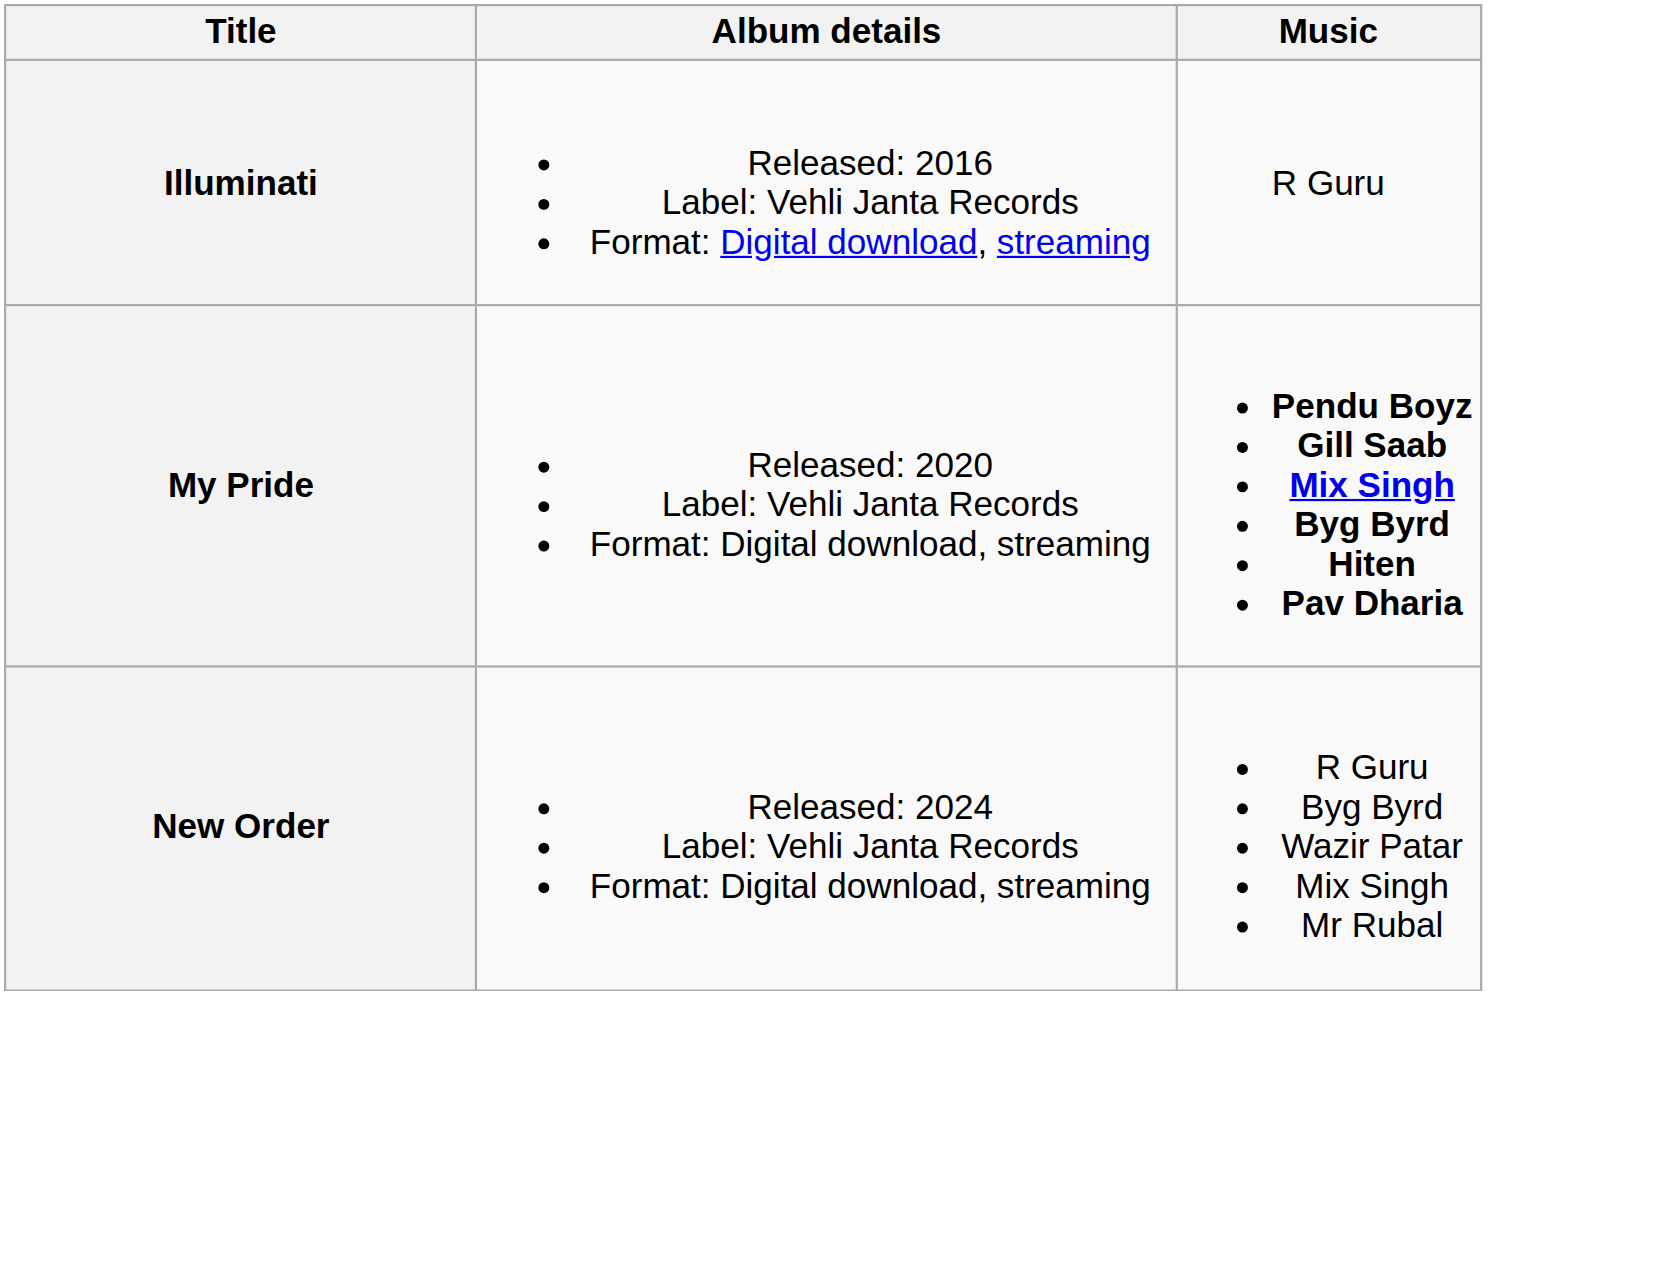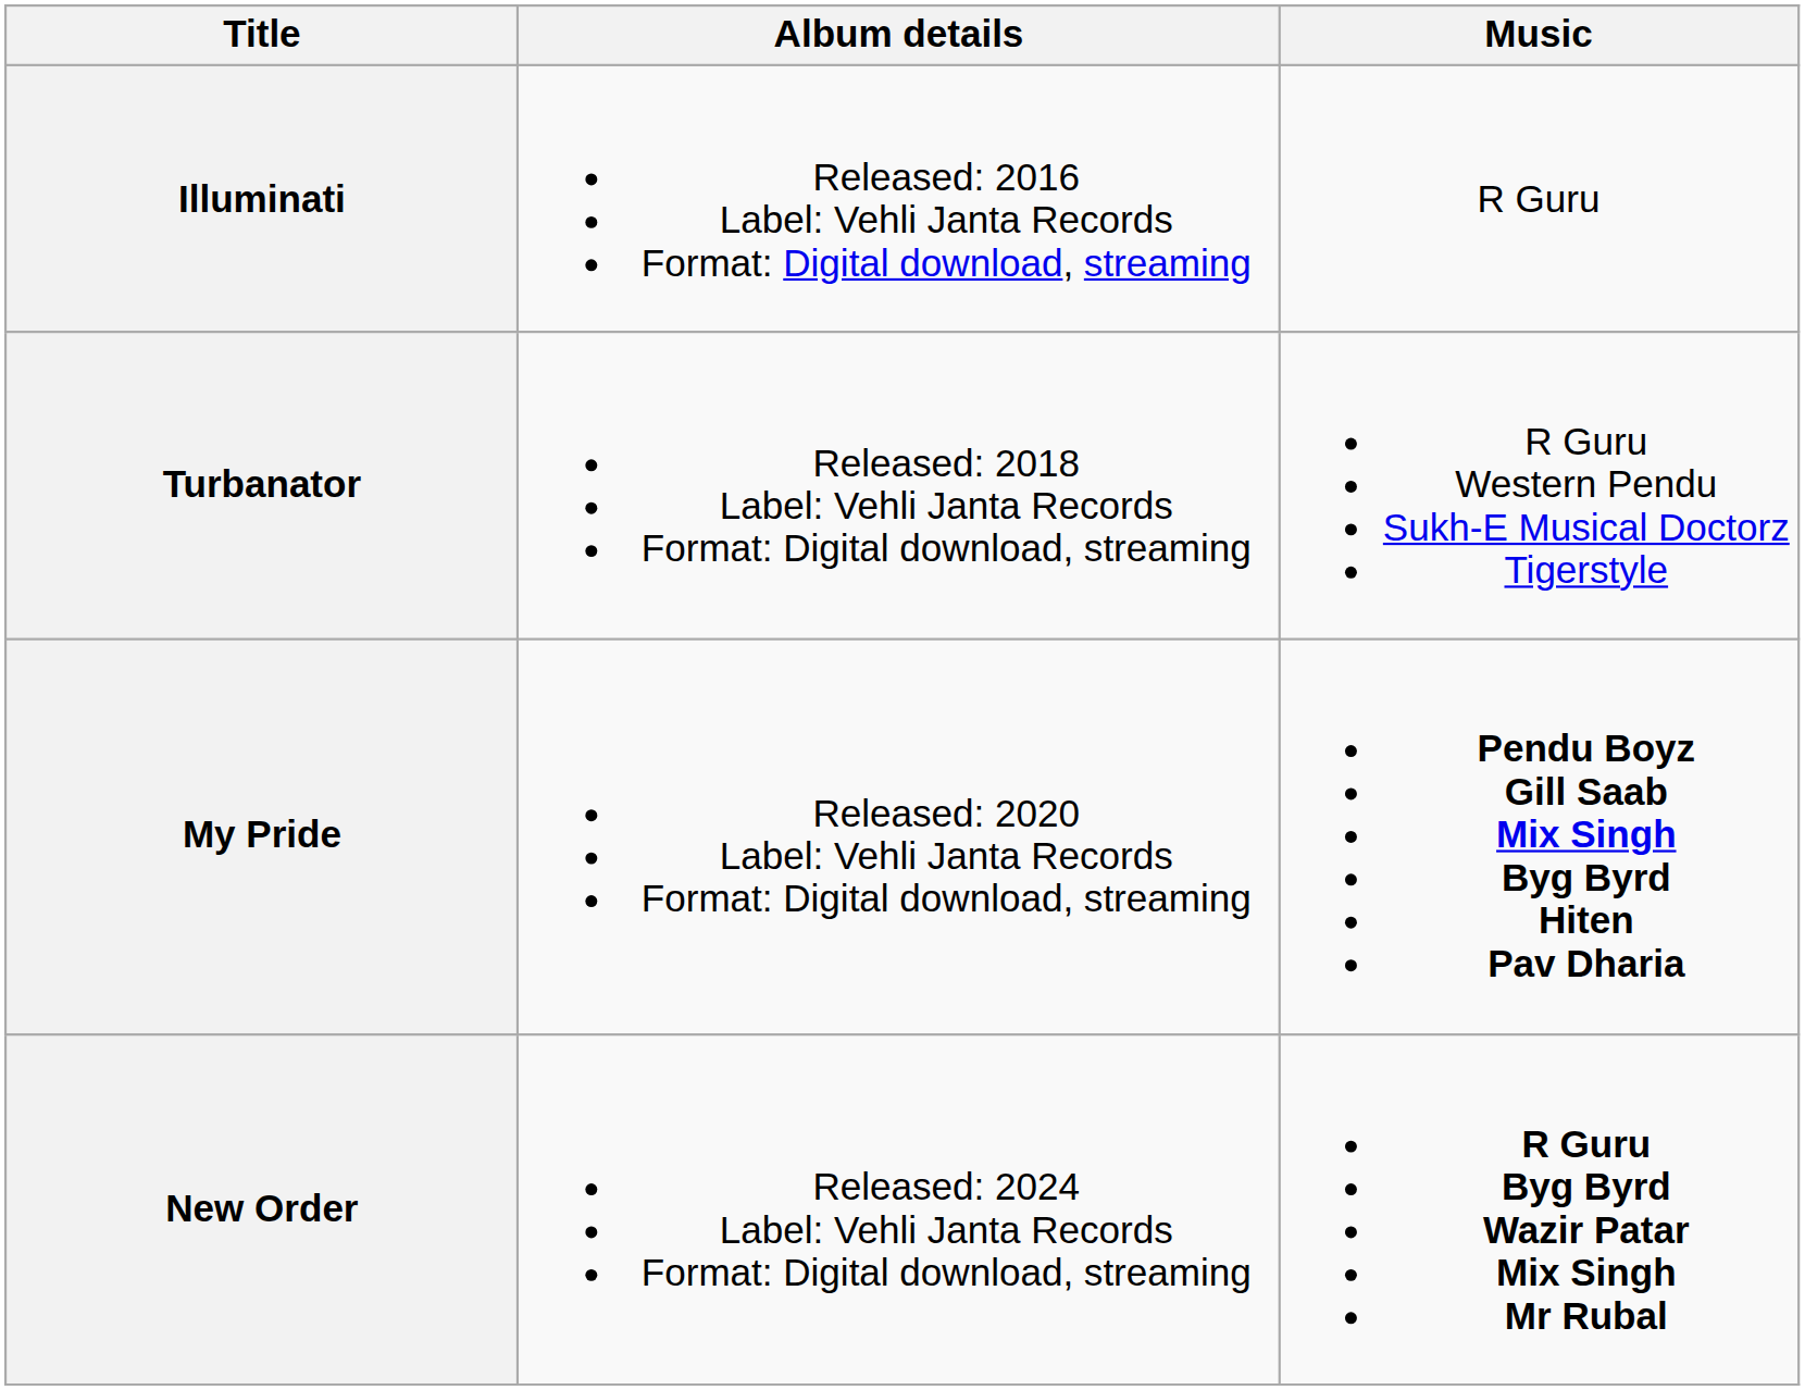 <table class="wikitable plainrowheaders" style="text-align:center;">
 <tr>
 <th scope="col" style="width:13em;">Title</th>
 <th scope="col" style="width:19.5em;">Album details</th>
 <th>Music</th>
 </tr>
 <tr>
 <th scope="row">Illuminati</th>
 <td><br><ul><li>Released: 2016</li><li>Label: Vehli Janta Records</li><li>Format: <a href='#'>Digital download</a>, <a href='#'>streaming</a></li></ul></td>
 <td>R Guru</td>
 </tr>
 <tr>
+<th scope="row">Turbanator</th>
+<td><br><ul><li>Released: 2018</li><li>Label: Vehli Janta Records</li><li>Format: Digital download, streaming</li></ul></td>
+<td><br><ul><li>R Guru</li><li>Western Pendu</li><li><a href='#'>Sukh-E Musical Doctorz</a></li><li><a href='#'>Tigerstyle</a></li></ul></td>
+</tr>
+<tr>
 <th scope="row">My Pride</th>
 <td><br><ul><li>Released: 2020</li><li>Label: Vehli Janta Records</li><li>Format: Digital download, streaming</li></ul></td>
 <td><strong><br><ul><li>Pendu Boyz</li><li>Gill Saab</li><li><a href='#'>Mix Singh</a></li><li>Byg Byrd</li><li>Hiten</li><li>Pav Dharia</li></ul></strong></td>
 </tr>
 <tr>
 <th scope="row">New Order</th>
 <td><br><ul><li>Released: 2024</li><li>Label: Vehli Janta Records</li><li>Format: Digital download, streaming</li></ul></td>
-<td><br><ul><li>R Guru</li><li>Byg Byrd</li><li>Wazir Patar</li><li>Mix Singh</li><li>Mr Rubal</li></ul></td>
+<td><strong><br><ul><li>R Guru</li><li>Byg Byrd</li><li>Wazir Patar</li><li>Mix Singh</li><li>Mr Rubal</li></ul></strong></td>
 </tr>
 </table>
